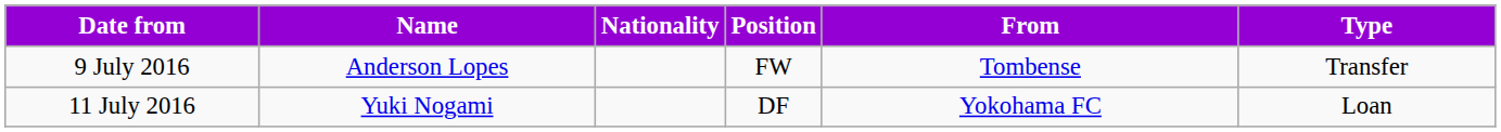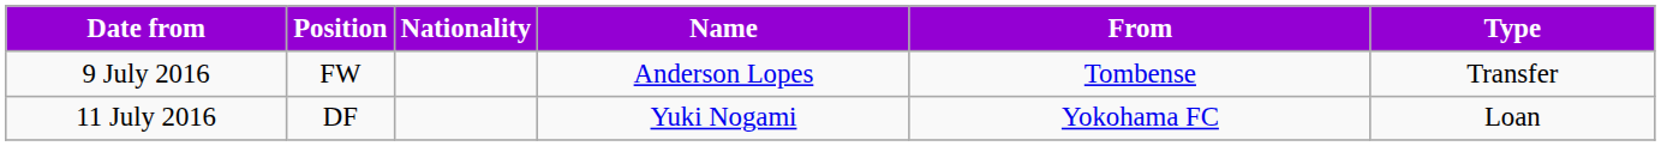 <table class="wikitable"  style="text-align:center; font-size:90%; ">
 <tr>
 <th style="background:darkviolet; color:white; width:150px;">Date from</th>
+<th style="background:darkviolet; color:white; width:50px;">Position</th>
+<th style="background:darkviolet; color:white; width:50px;">Nationality</th>
 <th style="background:darkviolet; color:white; width:200px;">Name</th>
-<th style="background:darkviolet; color:white; width:50px;">Nationality</th>
-<th style="background:darkviolet; color:white; width:50px;">Position</th>
 <th style="background:darkviolet; color:white; width:250px;">From</th>
 <th style="background:darkviolet; color:white; width:150px;">Type</th>
 </tr>
 <tr>
 <td>9 July 2016</td>
+<td>FW</td>
+<td></td>
 <td><a href='#'>Anderson Lopes</a></td>
-<td></td>
-<td>FW</td>
 <td> <a href='#'>Tombense</a></td>
 <td>Transfer</td>
 </tr>
 <tr>
 <td>11 July 2016</td>
+<td>DF</td>
+<td></td>
 <td><a href='#'>Yuki Nogami</a></td>
-<td></td>
-<td>DF</td>
 <td> <a href='#'>Yokohama FC</a></td>
 <td>Loan</td>
 </tr>
 </table>
